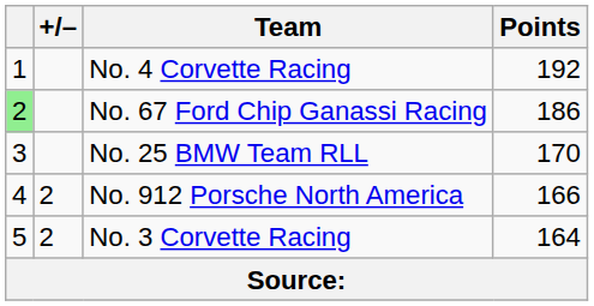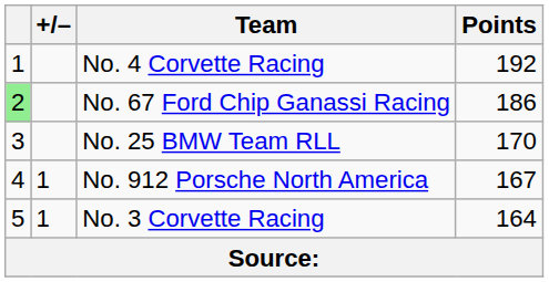 <table class="wikitable" style="font-size: 95%;">
 <tr>
 <th scope="col"></th>
 <th scope="col">+/–</th>
 <th scope="col">Team</th>
 <th scope="col">Points</th>
 </tr>
 <tr>
 <td align=center>1</td>
 <td align="left"></td>
 <td> No. 4 <a href='#'>Corvette Racing</a></td>
 <td align=right>192</td>
 </tr>
 <tr>
 <td align=center style="background: lightgreen;">2</td>
 <td align="left"></td>
 <td> No. 67 <a href='#'>Ford Chip Ganassi Racing</a></td>
 <td align=right>186</td>
 </tr>
 <tr>
 <td align=center>3</td>
 <td align="left"></td>
 <td> No. 25 <a href='#'>BMW Team RLL</a></td>
 <td align=right>170</td>
 </tr>
 <tr>
 <td align=center>4</td>
-<td align="left"> 2</td>
+<td align="left"> 1</td>
 <td> No. 912 <a href='#'>Porsche North America</a></td>
-<td align=right>166</td>
+<td align=right>167</td>
 </tr>
 <tr>
 <td align=center>5</td>
-<td align="left"> 2</td>
+<td align="left"> 1</td>
 <td> No. 3 <a href='#'>Corvette Racing</a></td>
 <td align=right>164</td>
 </tr>
 <tr>
 <th colspan=5>Source:</th>
 </tr>
 </table>
